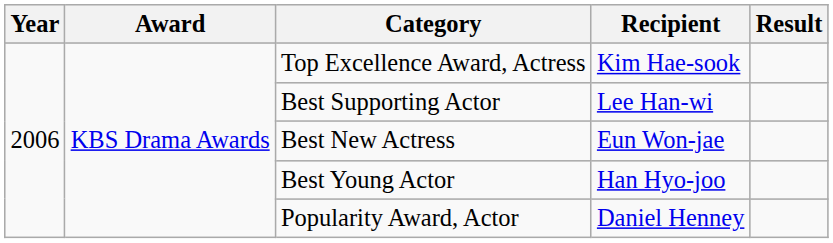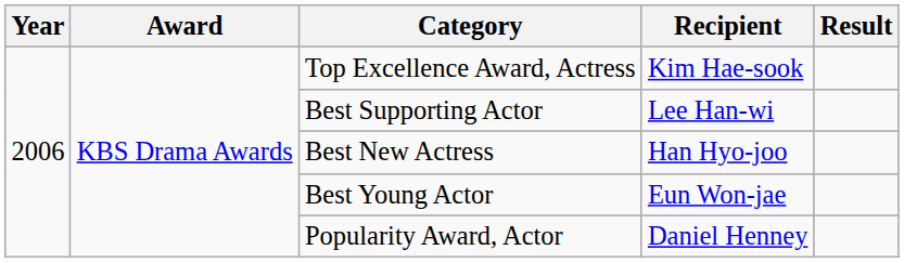 <table class="wikitable">
 <tr>
 <th>Year</th>
 <th>Award</th>
 <th>Category</th>
 <th>Recipient</th>
 <th>Result</th>
 </tr>
 <tr>
 <td rowspan=5>2006</td>
 <td rowspan=5><a href='#'>KBS Drama Awards</a></td>
 <td>Top Excellence Award, Actress</td>
 <td><a href='#'>Kim Hae-sook</a></td>
 <td></td>
 </tr>
 <tr>
 <td>Best Supporting Actor</td>
 <td><a href='#'>Lee Han-wi</a></td>
 <td></td>
 </tr>
 <tr>
 <td>Best New Actress</td>
-<td><a href='#'>Eun Won-jae</a></td>
+<td><a href='#'>Han Hyo-joo</a></td>
 <td></td>
 </tr>
 <tr>
 <td>Best Young Actor</td>
-<td><a href='#'>Han Hyo-joo</a></td>
+<td><a href='#'>Eun Won-jae</a></td>
 <td></td>
 </tr>
 <tr>
 <td>Popularity Award, Actor</td>
 <td><a href='#'>Daniel Henney</a></td>
 <td></td>
 </tr>
 </table>
